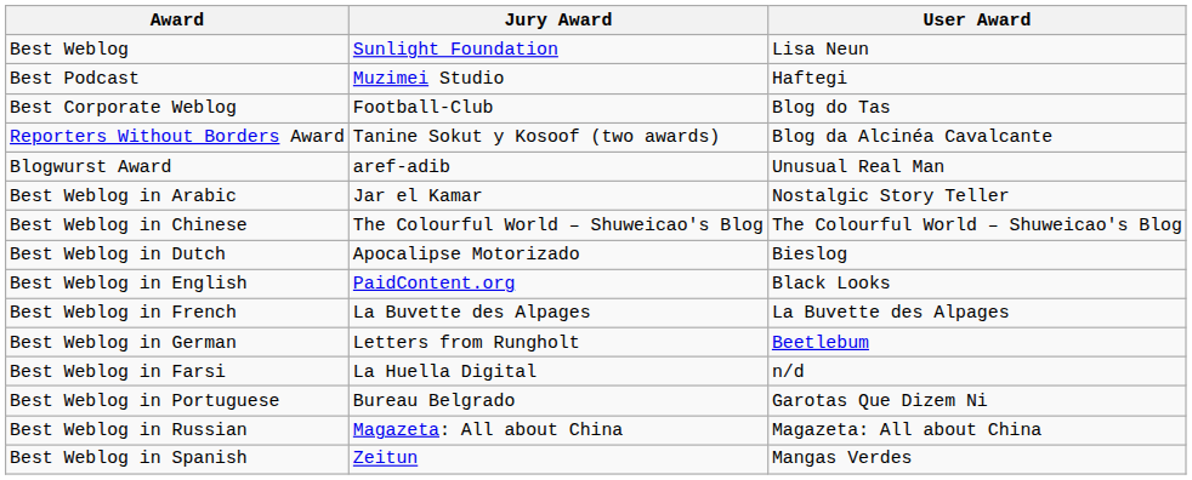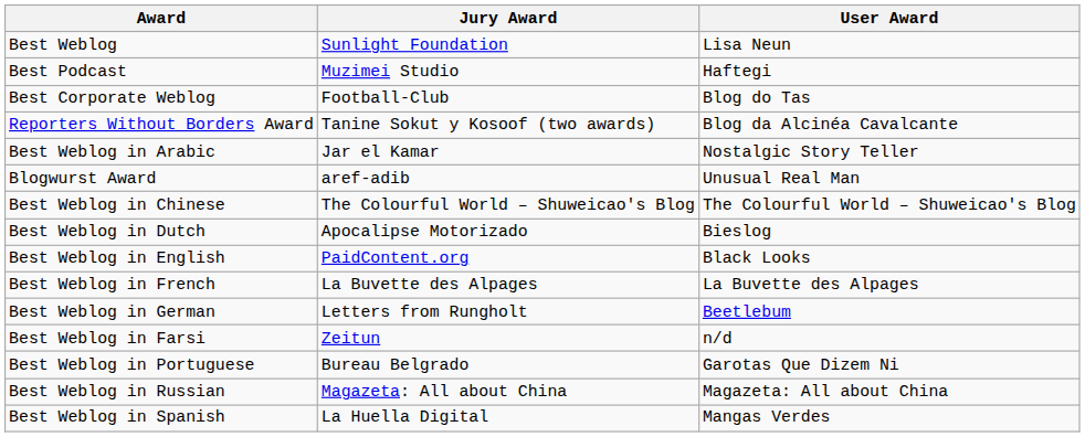 <table class="wikitable">
 <tr>
 <th>Award</th>
 <th>Jury Award</th>
 <th>User Award</th>
 </tr>
 <tr>
 <td>Best Weblog</td>
 <td><a href='#'>Sunlight Foundation</a></td>
 <td>Lisa Neun</td>
 </tr>
 <tr>
 <td>Best Podcast</td>
 <td><a href='#'>Muzimei</a> Studio</td>
 <td>Haftegi</td>
 </tr>
 <tr>
 <td>Best Corporate Weblog</td>
 <td>Football-Club</td>
 <td>Blog do Tas</td>
 </tr>
 <tr>
 <td><a href='#'>Reporters Without Borders</a> Award</td>
 <td>Tanine Sokut y Kosoof (two awards)</td>
 <td>Blog da Alcinéa Cavalcante</td>
 </tr>
 <tr>
+<td>Best Weblog in Arabic</td>
+<td>Jar el Kamar</td>
+<td>Nostalgic Story Teller</td>
+</tr>
+<tr>
 <td>Blogwurst Award</td>
 <td>aref-adib</td>
 <td>Unusual Real Man</td>
-</tr>
-<tr>
-<td>Best Weblog in Arabic</td>
-<td>Jar el Kamar</td>
-<td>Nostalgic Story Teller</td>
 </tr>
 <tr>
 <td>Best Weblog in Chinese</td>
 <td>The Colourful World – Shuweicao's Blog</td>
 <td>The Colourful World – Shuweicao's Blog</td>
 </tr>
 <tr>
 <td>Best Weblog in Dutch</td>
 <td>Apocalipse Motorizado</td>
 <td>Bieslog</td>
 </tr>
 <tr>
 <td>Best Weblog in English</td>
 <td><a href='#'>PaidContent.org</a></td>
 <td>Black Looks</td>
 </tr>
 <tr>
 <td>Best Weblog in French</td>
 <td>La Buvette des Alpages</td>
 <td>La Buvette des Alpages</td>
 </tr>
 <tr>
 <td>Best Weblog in German</td>
 <td>Letters from Rungholt</td>
 <td><a href='#'>Beetlebum</a></td>
 </tr>
 <tr>
 <td>Best Weblog in Farsi</td>
-<td>La Huella Digital</td>
+<td><a href='#'>Zeitun</a></td>
 <td>n/d</td>
 </tr>
 <tr>
 <td>Best Weblog in Portuguese</td>
 <td>Bureau Belgrado</td>
 <td>Garotas Que Dizem Ni</td>
 </tr>
 <tr>
 <td>Best Weblog in Russian</td>
 <td><a href='#'>Magazeta</a>: All about China</td>
 <td>Magazeta: All about China</td>
 </tr>
 <tr>
 <td>Best Weblog in Spanish</td>
-<td><a href='#'>Zeitun</a></td>
+<td>La Huella Digital</td>
 <td>Mangas Verdes</td>
 </tr>
 </table>
